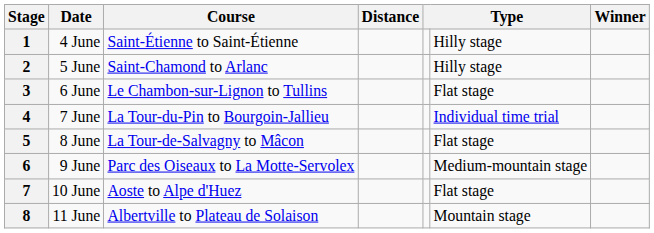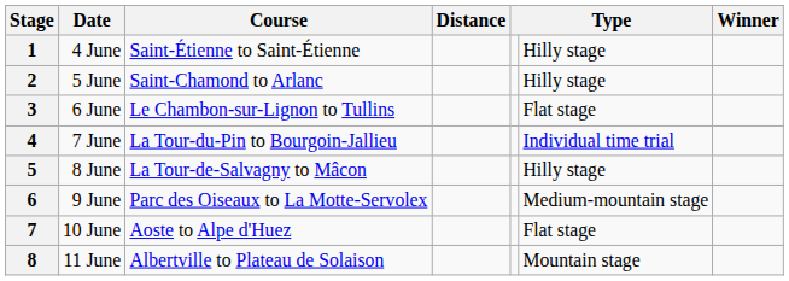 <table class="wikitable">
 <tr>
 <th scope="col">Stage</th>
 <th scope="col">Date</th>
 <th scope="col">Course</th>
 <th scope="col">Distance</th>
 <th scope="col" colspan="2">Type</th>
 <th scope="col">Winner</th>
 </tr>
 <tr>
 <th scope="row">1</th>
 <td style="text-align:right;">4 June</td>
 <td><a href='#'>Saint-Étienne</a> to Saint-Étienne</td>
 <td></td>
 <td></td>
 <td>Hilly stage</td>
 <td></td>
 </tr>
 <tr>
 <th scope="row">2</th>
 <td style="text-align:right;">5 June</td>
 <td><a href='#'>Saint-Chamond</a> to <a href='#'>Arlanc</a></td>
 <td></td>
 <td></td>
 <td>Hilly stage</td>
 <td></td>
 </tr>
 <tr>
 <th scope="row">3</th>
 <td style="text-align:right;">6 June</td>
 <td><a href='#'>Le Chambon-sur-Lignon</a> to <a href='#'>Tullins</a></td>
 <td></td>
 <td></td>
 <td>Flat stage</td>
 <td></td>
 </tr>
 <tr>
 <th scope="row">4</th>
 <td style="text-align:right;">7 June</td>
 <td><a href='#'>La Tour-du-Pin</a> to <a href='#'>Bourgoin-Jallieu</a></td>
 <td></td>
 <td></td>
 <td><a href='#'>Individual time trial</a></td>
 <td></td>
 </tr>
 <tr>
 <th scope="row">5</th>
 <td style="text-align:right;">8 June</td>
 <td><a href='#'>La Tour-de-Salvagny</a> to <a href='#'>Mâcon</a></td>
 <td></td>
 <td></td>
-<td>Flat stage</td>
+<td>Hilly stage</td>
 <td></td>
 </tr>
 <tr>
 <th scope="row">6</th>
 <td style="text-align:right;">9 June</td>
 <td><a href='#'>Parc des Oiseaux</a> to <a href='#'>La Motte-Servolex</a></td>
 <td></td>
 <td></td>
 <td>Medium-mountain stage</td>
 <td></td>
 </tr>
 <tr>
 <th scope="row">7</th>
 <td style="text-align:right;">10 June</td>
 <td><a href='#'>Aoste</a> to <a href='#'>Alpe d'Huez</a></td>
 <td></td>
 <td></td>
 <td>Flat stage</td>
 <td></td>
 </tr>
 <tr>
 <th scope="row">8</th>
 <td style="text-align:right;">11 June</td>
 <td><a href='#'>Albertville</a> to <a href='#'>Plateau de Solaison</a></td>
 <td></td>
 <td></td>
 <td>Mountain stage</td>
 <td></td>
 </tr>
 </table>
